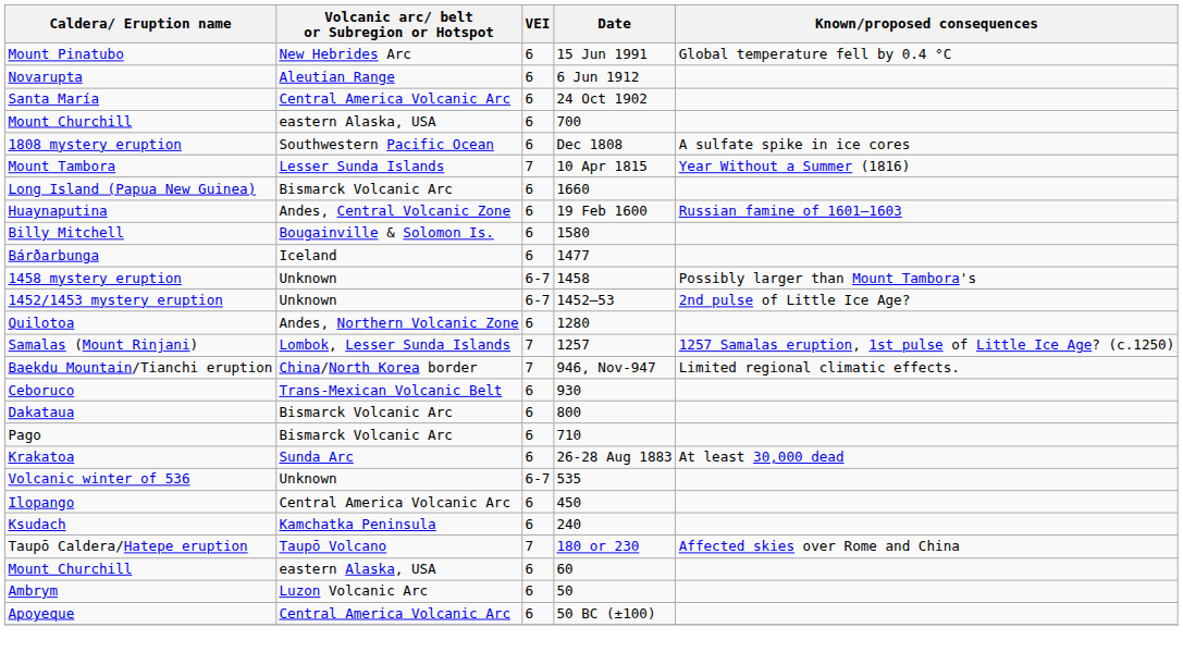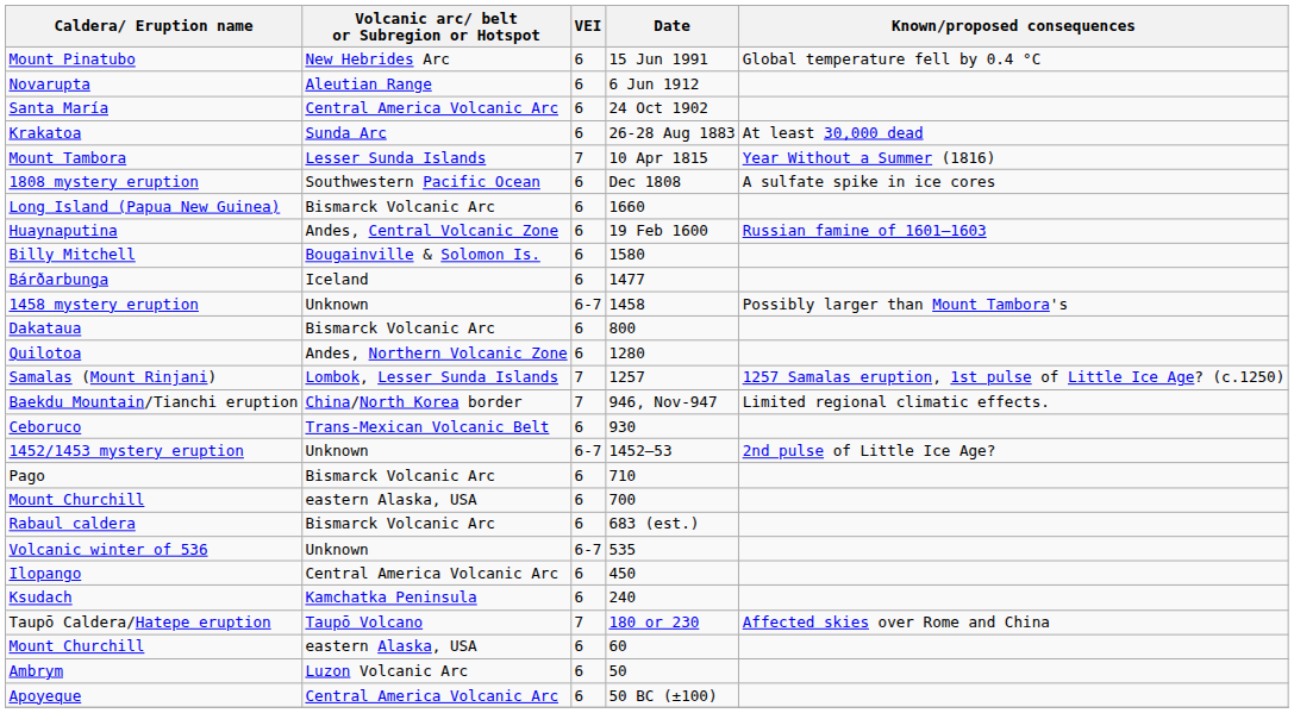 <table class="wikitable sortable">
 <tr>
 <th>Caldera/ Eruption name</th>
 <th>Volcanic arc/ belt<br>or Subregion or Hotspot</th>
 <th>VEI</th>
 <th class="unsortable">Date</th>
 <th class="unsortable">Known/proposed consequences</th>
 </tr>
 <tr>
 <td><a href='#'>Mount Pinatubo</a></td>
 <td><a href='#'>New Hebrides</a> Arc</td>
 <td>6</td>
 <td>15 Jun 1991</td>
 <td>Global temperature fell by 0.4 °C</td>
 </tr>
 <tr>
 <td><a href='#'>Novarupta</a></td>
 <td><a href='#'>Aleutian Range</a></td>
 <td>6</td>
 <td>6 Jun 1912</td>
 <td></td>
 </tr>
 <tr>
 <td><a href='#'>Santa María</a></td>
 <td><a href='#'>Central America Volcanic Arc</a></td>
 <td>6</td>
 <td>24 Oct 1902</td>
 <td></td>
 </tr>
 <tr>
-<td><a href='#'>Mount Churchill</a></td>
-<td>eastern Alaska, USA</td>
+<td><a href='#'>Krakatoa</a></td>
+<td><a href='#'>Sunda Arc</a></td>
 <td>6</td>
-<td>700</td>
-<td></td>
+<td>26-28 Aug 1883</td>
+<td>At least <a href='#'>30,000 dead</a></td>
+</tr>
+<tr>
+<td><a href='#'>Mount Tambora</a></td>
+<td><a href='#'>Lesser Sunda Islands</a></td>
+<td>7</td>
+<td>10 Apr 1815</td>
+<td><a href='#'>Year Without a Summer</a> (1816)</td>
 </tr>
 <tr>
 <td><a href='#'>1808 mystery eruption</a></td>
 <td>Southwestern <a href='#'>Pacific Ocean</a></td>
 <td>6</td>
 <td>Dec 1808</td>
 <td>A sulfate spike in ice cores</td>
-</tr>
-<tr>
-<td><a href='#'>Mount Tambora</a></td>
-<td><a href='#'>Lesser Sunda Islands</a></td>
-<td>7</td>
-<td>10 Apr 1815</td>
-<td><a href='#'>Year Without a Summer</a> (1816)</td>
 </tr>
 <tr>
 <td><a href='#'>Long Island (Papua New Guinea)</a></td>
 <td>Bismarck Volcanic Arc</td>
 <td>6</td>
 <td>1660</td>
 <td></td>
 </tr>
 <tr>
 <td><a href='#'>Huaynaputina</a></td>
 <td>Andes, <a href='#'>Central Volcanic Zone</a></td>
 <td>6</td>
 <td>19 Feb 1600</td>
 <td><a href='#'>Russian famine of 1601–1603</a></td>
 </tr>
 <tr>
 <td><a href='#'>Billy Mitchell</a></td>
 <td><a href='#'>Bougainville</a> & <a href='#'>Solomon Is.</a></td>
 <td>6</td>
 <td>1580</td>
 <td></td>
 </tr>
 <tr>
 <td><a href='#'>Bárðarbunga</a></td>
 <td>Iceland</td>
 <td>6</td>
 <td>1477</td>
 <td></td>
 </tr>
 <tr>
 <td><a href='#'>1458 mystery eruption</a></td>
 <td>Unknown</td>
 <td>6-7</td>
 <td>1458</td>
 <td>Possibly larger than <a href='#'>Mount Tambora</a>'s</td>
 </tr>
 <tr>
-<td><a href='#'>1452/1453 mystery eruption</a></td>
-<td>Unknown</td>
-<td>6-7</td>
-<td>1452–53</td>
-<td><a href='#'>2nd pulse</a> of Little Ice Age?</td>
+<td><a href='#'>Dakataua</a></td>
+<td>Bismarck Volcanic Arc</td>
+<td>6</td>
+<td>800</td>
+<td></td>
 </tr>
 <tr>
 <td><a href='#'>Quilotoa</a></td>
 <td>Andes, <a href='#'>Northern Volcanic Zone</a></td>
 <td>6</td>
 <td>1280</td>
 <td></td>
 </tr>
 <tr>
 <td><a href='#'>Samalas</a> (<a href='#'>Mount Rinjani</a>)</td>
 <td><a href='#'>Lombok</a>, <a href='#'>Lesser Sunda Islands</a></td>
 <td>7</td>
 <td>1257</td>
 <td><a href='#'>1257 Samalas eruption</a>, <a href='#'>1st pulse</a> of <a href='#'>Little Ice Age</a>? (c.1250)</td>
 </tr>
 <tr>
 <td><a href='#'>Baekdu Mountain</a>/Tianchi eruption</td>
 <td><a href='#'>China</a>/<a href='#'>North Korea</a> border</td>
 <td>7</td>
 <td>946, Nov-947</td>
 <td>Limited regional climatic effects.</td>
 </tr>
 <tr>
 <td><a href='#'>Ceboruco</a></td>
 <td><a href='#'>Trans-Mexican Volcanic Belt</a></td>
 <td>6</td>
 <td>930</td>
 <td></td>
 </tr>
 <tr>
-<td><a href='#'>Dakataua</a></td>
-<td>Bismarck Volcanic Arc</td>
-<td>6</td>
-<td>800</td>
-<td></td>
+<td><a href='#'>1452/1453 mystery eruption</a></td>
+<td>Unknown</td>
+<td>6-7</td>
+<td>1452–53</td>
+<td><a href='#'>2nd pulse</a> of Little Ice Age?</td>
 </tr>
 <tr>
 <td>Pago</td>
 <td>Bismarck Volcanic Arc</td>
 <td>6</td>
 <td>710</td>
 <td></td>
 </tr>
 <tr>
-<td><a href='#'>Krakatoa</a></td>
-<td><a href='#'>Sunda Arc</a></td>
+<td><a href='#'>Mount Churchill</a></td>
+<td>eastern Alaska, USA</td>
 <td>6</td>
-<td>26-28 Aug 1883</td>
-<td>At least <a href='#'>30,000 dead</a></td>
+<td>700</td>
+<td></td>
+</tr>
+<tr>
+<td><a href='#'>Rabaul caldera</a></td>
+<td>Bismarck Volcanic Arc</td>
+<td>6</td>
+<td>683 (est.)</td>
+<td></td>
 </tr>
 <tr>
 <td><a href='#'>Volcanic winter of 536</a></td>
 <td>Unknown</td>
 <td>6-7</td>
 <td>535</td>
 <td></td>
 </tr>
 <tr>
 <td><a href='#'>Ilopango</a></td>
 <td>Central America Volcanic Arc</td>
 <td>6</td>
 <td>450</td>
 <td></td>
 </tr>
 <tr>
 <td><a href='#'>Ksudach</a></td>
 <td><a href='#'>Kamchatka Peninsula</a></td>
 <td>6</td>
 <td>240</td>
 <td></td>
 </tr>
 <tr>
 <td>Taupō Caldera/<a href='#'>Hatepe eruption</a></td>
 <td><a href='#'>Taupō Volcano</a></td>
 <td>7</td>
 <td><a href='#'>180 or 230</a></td>
 <td><a href='#'>Affected skies</a> over Rome and China</td>
 </tr>
 <tr>
 <td><a href='#'>Mount Churchill</a></td>
 <td>eastern <a href='#'>Alaska</a>, USA</td>
 <td>6</td>
 <td>60</td>
 <td></td>
 </tr>
 <tr>
 <td><a href='#'>Ambrym</a></td>
 <td><a href='#'>Luzon</a> Volcanic Arc</td>
 <td>6</td>
 <td>50</td>
 <td></td>
 </tr>
 <tr>
 <td><a href='#'>Apoyeque</a></td>
 <td><a href='#'>Central America Volcanic Arc</a></td>
 <td>6</td>
 <td>50 BC (±100)</td>
 <td></td>
 </tr>
 <tr>
 </tr>
 </table>
